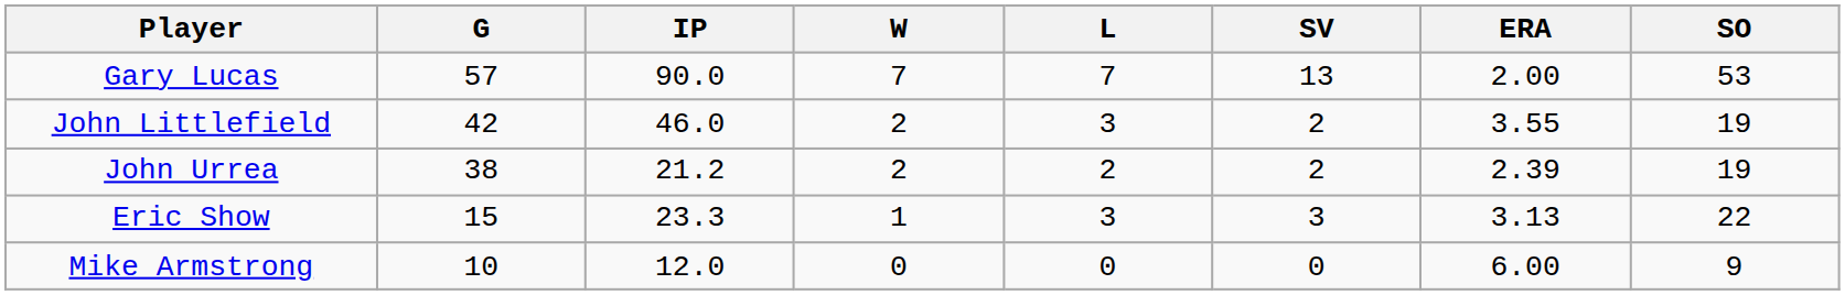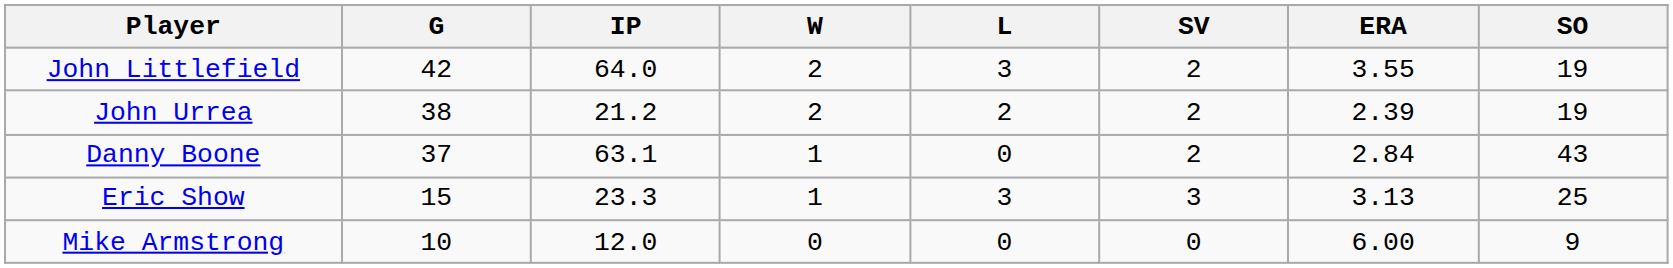 <table class="wikitable sortable">
 <tr>
 <th bgcolor="#DDDDFF" width="16%">Player</th>
 <th bgcolor="#DDDDFF" width="9%">G</th>
 <th bgcolor="#DDDDFF" width="9%">IP</th>
 <th bgcolor="#DDDDFF" width="9%">W</th>
 <th bgcolor="#DDDDFF" width="9%">L</th>
 <th bgcolor="#DDDDFF" width="9%">SV</th>
 <th bgcolor="#DDDDFF" width="9%">ERA</th>
 <th bgcolor="#DDDDFF" width="9%">SO</th>
 </tr>
-<tr align="center">
-<td><a href='#'>Gary Lucas</a></td>
-<td>57</td>
-<td>90.0</td>
-<td>7</td>
-<td>7</td>
-<td>13</td>
-<td>2.00</td>
-<td>53</td>
-</tr>
 <tr align=center>
 <td><a href='#'>John Littlefield</a></td>
 <td>42</td>
-<td>46.0</td>
+<td>64.0</td>
 <td>2</td>
 <td>3</td>
 <td>2</td>
 <td>3.55</td>
 <td>19</td>
 </tr>
 <tr align="center">
 <td><a href='#'>John Urrea</a></td>
 <td>38</td>
 <td>21.2</td>
 <td>2</td>
 <td>2</td>
 <td>2</td>
 <td>2.39</td>
 <td>19</td>
 </tr>
 <tr align="center">
+<td><a href='#'>Danny Boone</a></td>
+<td>37</td>
+<td>63.1</td>
+<td>1</td>
+<td>0</td>
+<td>2</td>
+<td>2.84</td>
+<td>43</td>
+</tr>
+<tr align="center">
 <td><a href='#'>Eric Show</a></td>
 <td>15</td>
 <td>23.3</td>
 <td>1</td>
 <td>3</td>
 <td>3</td>
 <td>3.13</td>
-<td>22</td>
+<td>25</td>
 </tr>
 <tr align="center">
 <td><a href='#'>Mike Armstrong</a></td>
 <td>10</td>
 <td>12.0</td>
 <td>0</td>
 <td>0</td>
 <td>0</td>
 <td>6.00</td>
 <td>9</td>
 </tr>
 </table>
